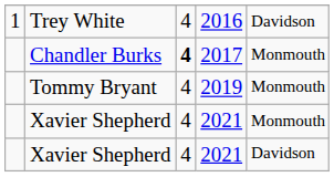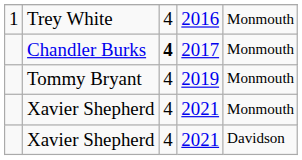 <table class="wikitable">
 <tr>
 </tr>
 <tr>
 <td>1</td>
 <td>Trey White</td>
 <td>4</td>
 <td><a href='#'>2016</a></td>
-<td style="font-size:80%;">Davidson</td>
+<td style="font-size:80%;">Monmouth</td>
 </tr>
 <tr>
 <td></td>
 <td><a href='#'>Chandler Burks</a></td>
 <td><strong>4</strong></td>
 <td><a href='#'>2017</a></td>
 <td style="font-size:80%;">Monmouth</td>
 </tr>
 <tr>
 <td></td>
 <td>Tommy Bryant</td>
 <td>4</td>
 <td><a href='#'>2019</a></td>
 <td style="font-size:80%;">Monmouth</td>
 </tr>
 <tr>
 <td></td>
 <td>Xavier Shepherd</td>
 <td>4</td>
 <td><a href='#'>2021</a></td>
 <td style="font-size:80%;">Monmouth</td>
 </tr>
 <tr>
 <td></td>
 <td>Xavier Shepherd</td>
 <td>4</td>
 <td><a href='#'>2021</a></td>
 <td style="font-size:80%;">Davidson</td>
 </tr>
 </table>
